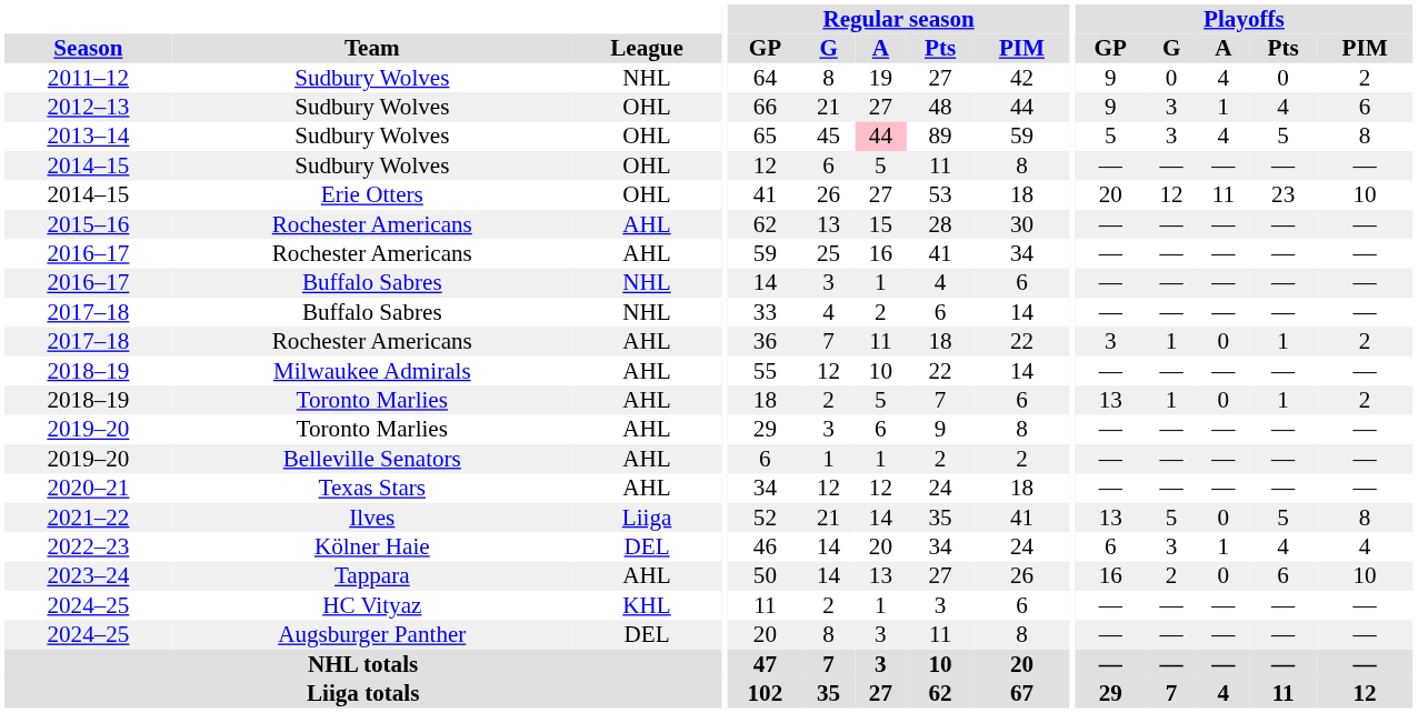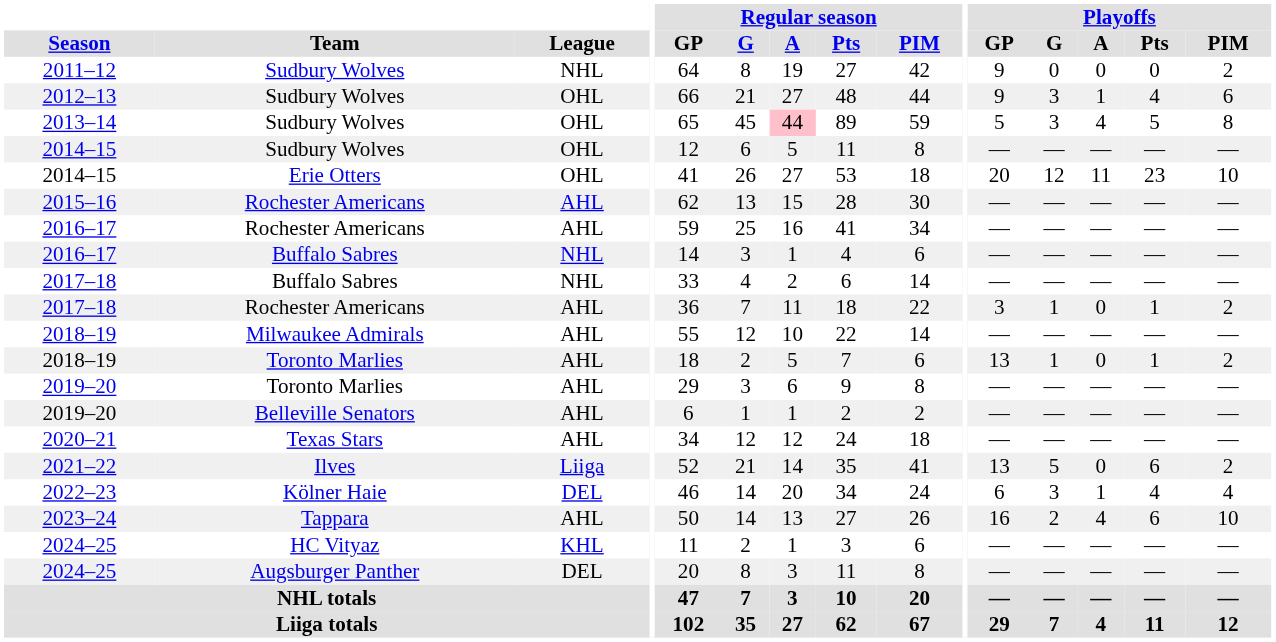 <table border="0" cellpadding="1" cellspacing="0" style="text-align:center; width:60em">
 <tr bgcolor="#e0e0e0">
 <th colspan="3" bgcolor="#ffffff"></th>
 <th rowspan="101" bgcolor="#ffffff"></th>
 <th colspan="5"><a href='#'>Regular season</a></th>
 <th rowspan="101" bgcolor="#ffffff"></th>
 <th colspan="5"><a href='#'>Playoffs</a></th>
 </tr>
 <tr bgcolor="#e0e0e0">
 <th><a href='#'>Season</a></th>
 <th>Team</th>
 <th>League</th>
 <th>GP</th>
 <th><a href='#'>G</a></th>
 <th><a href='#'>A</a></th>
 <th><a href='#'>Pts</a></th>
 <th><a href='#'>PIM</a></th>
 <th>GP</th>
 <th>G</th>
 <th>A</th>
 <th>Pts</th>
 <th>PIM</th>
 </tr>
 <tr>
 <td><a href='#'>2011–12</a></td>
 <td><a href='#'>Sudbury Wolves</a></td>
 <td>NHL</td>
 <td>64</td>
 <td>8</td>
 <td>19</td>
 <td>27</td>
 <td>42</td>
 <td>9</td>
 <td>0</td>
-<td>4</td>
+<td>0</td>
 <td>0</td>
 <td>2</td>
 </tr>
 <tr bgcolor="#f0f0f0">
 <td><a href='#'>2012–13</a></td>
 <td>Sudbury Wolves</td>
 <td>OHL</td>
 <td>66</td>
 <td>21</td>
 <td>27</td>
 <td>48</td>
 <td>44</td>
 <td>9</td>
 <td>3</td>
 <td>1</td>
 <td>4</td>
 <td>6</td>
 </tr>
 <tr>
 <td><a href='#'>2013–14</a></td>
 <td>Sudbury Wolves</td>
 <td>OHL</td>
 <td>65</td>
 <td>45</td>
 <td style="background: pink;">44</td>
 <td>89</td>
 <td>59</td>
 <td>5</td>
 <td>3</td>
 <td>4</td>
 <td>5</td>
 <td>8</td>
 </tr>
 <tr bgcolor="#f0f0f0">
 <td><a href='#'>2014–15</a></td>
 <td>Sudbury Wolves</td>
 <td>OHL</td>
 <td>12</td>
 <td>6</td>
 <td>5</td>
 <td>11</td>
 <td>8</td>
 <td>—</td>
 <td>—</td>
 <td>—</td>
 <td>—</td>
 <td>—</td>
 </tr>
 <tr>
 <td>2014–15</td>
 <td><a href='#'>Erie Otters</a></td>
 <td>OHL</td>
 <td>41</td>
 <td>26</td>
 <td>27</td>
 <td>53</td>
 <td>18</td>
 <td>20</td>
 <td>12</td>
 <td>11</td>
 <td>23</td>
 <td>10</td>
 </tr>
 <tr bgcolor="#f0f0f0">
 <td><a href='#'>2015–16</a></td>
 <td><a href='#'>Rochester Americans</a></td>
 <td><a href='#'>AHL</a></td>
 <td>62</td>
 <td>13</td>
 <td>15</td>
 <td>28</td>
 <td>30</td>
 <td>—</td>
 <td>—</td>
 <td>—</td>
 <td>—</td>
 <td>—</td>
 </tr>
 <tr>
 <td><a href='#'>2016–17</a></td>
 <td>Rochester Americans</td>
 <td>AHL</td>
 <td>59</td>
 <td>25</td>
 <td>16</td>
 <td>41</td>
 <td>34</td>
 <td>—</td>
 <td>—</td>
 <td>—</td>
 <td>—</td>
 <td>—</td>
 </tr>
 <tr bgcolor="#f0f0f0">
 <td><a href='#'>2016–17</a></td>
 <td><a href='#'>Buffalo Sabres</a></td>
 <td><a href='#'>NHL</a></td>
 <td>14</td>
 <td>3</td>
 <td>1</td>
 <td>4</td>
 <td>6</td>
 <td>—</td>
 <td>—</td>
 <td>—</td>
 <td>—</td>
 <td>—</td>
 </tr>
 <tr>
 <td><a href='#'>2017–18</a></td>
 <td>Buffalo Sabres</td>
 <td>NHL</td>
 <td>33</td>
 <td>4</td>
 <td>2</td>
 <td>6</td>
 <td>14</td>
 <td>—</td>
 <td>—</td>
 <td>—</td>
 <td>—</td>
 <td>—</td>
 </tr>
 <tr bgcolor="#f0f0f0">
 <td><a href='#'>2017–18</a></td>
 <td>Rochester Americans</td>
 <td>AHL</td>
 <td>36</td>
 <td>7</td>
 <td>11</td>
 <td>18</td>
 <td>22</td>
 <td>3</td>
 <td>1</td>
 <td>0</td>
 <td>1</td>
 <td>2</td>
 </tr>
 <tr>
 <td><a href='#'>2018–19</a></td>
 <td><a href='#'>Milwaukee Admirals</a></td>
 <td>AHL</td>
 <td>55</td>
 <td>12</td>
 <td>10</td>
 <td>22</td>
 <td>14</td>
 <td>—</td>
 <td>—</td>
 <td>—</td>
 <td>—</td>
 <td>—</td>
 </tr>
 <tr bgcolor="#f0f0f0">
 <td>2018–19</td>
 <td><a href='#'>Toronto Marlies</a></td>
 <td>AHL</td>
 <td>18</td>
 <td>2</td>
 <td>5</td>
 <td>7</td>
 <td>6</td>
 <td>13</td>
 <td>1</td>
 <td>0</td>
 <td>1</td>
 <td>2</td>
 </tr>
 <tr>
 <td><a href='#'>2019–20</a></td>
 <td>Toronto Marlies</td>
 <td>AHL</td>
 <td>29</td>
 <td>3</td>
 <td>6</td>
 <td>9</td>
 <td>8</td>
 <td>—</td>
 <td>—</td>
 <td>—</td>
 <td>—</td>
 <td>—</td>
 </tr>
 <tr bgcolor="#f0f0f0">
 <td>2019–20</td>
 <td><a href='#'>Belleville Senators</a></td>
 <td>AHL</td>
 <td>6</td>
 <td>1</td>
 <td>1</td>
 <td>2</td>
 <td>2</td>
 <td>—</td>
 <td>—</td>
 <td>—</td>
 <td>—</td>
 <td>—</td>
 </tr>
 <tr>
 <td><a href='#'>2020–21</a></td>
 <td><a href='#'>Texas Stars</a></td>
 <td>AHL</td>
 <td>34</td>
 <td>12</td>
 <td>12</td>
 <td>24</td>
 <td>18</td>
 <td>—</td>
 <td>—</td>
 <td>—</td>
 <td>—</td>
 <td>—</td>
 </tr>
 <tr bgcolor="#f0f0f0">
 <td><a href='#'>2021–22</a></td>
 <td><a href='#'>Ilves</a></td>
 <td><a href='#'>Liiga</a></td>
 <td>52</td>
 <td>21</td>
 <td>14</td>
 <td>35</td>
 <td>41</td>
 <td>13</td>
 <td>5</td>
 <td>0</td>
-<td>5</td>
-<td>8</td>
+<td>6</td>
+<td>2</td>
 </tr>
 <tr>
 <td><a href='#'>2022–23</a></td>
 <td><a href='#'>Kölner Haie</a></td>
 <td><a href='#'>DEL</a></td>
 <td>46</td>
 <td>14</td>
 <td>20</td>
 <td>34</td>
 <td>24</td>
 <td>6</td>
 <td>3</td>
 <td>1</td>
 <td>4</td>
 <td>4</td>
 </tr>
 <tr bgcolor="#f0f0f0">
 <td><a href='#'>2023–24</a></td>
 <td><a href='#'>Tappara</a></td>
 <td>AHL</td>
 <td>50</td>
 <td>14</td>
 <td>13</td>
 <td>27</td>
 <td>26</td>
 <td>16</td>
 <td>2</td>
-<td>0</td>
+<td>4</td>
 <td>6</td>
 <td>10</td>
 </tr>
 <tr>
 <td><a href='#'>2024–25</a></td>
 <td><a href='#'>HC Vityaz</a></td>
 <td><a href='#'>KHL</a></td>
 <td>11</td>
 <td>2</td>
 <td>1</td>
 <td>3</td>
 <td>6</td>
 <td>—</td>
 <td>—</td>
 <td>—</td>
 <td>—</td>
 <td>—</td>
 </tr>
 <tr bgcolor="#f0f0f0">
 <td><a href='#'>2024–25</a></td>
 <td><a href='#'>Augsburger Panther</a></td>
 <td>DEL</td>
 <td>20</td>
 <td>8</td>
 <td>3</td>
 <td>11</td>
 <td>8</td>
 <td>—</td>
 <td>—</td>
 <td>—</td>
 <td>—</td>
 <td>—</td>
 </tr>
 <tr bgcolor="#e0e0e0">
 <th colspan="3">NHL totals</th>
 <th>47</th>
 <th>7</th>
 <th>3</th>
 <th>10</th>
 <th>20</th>
 <th>—</th>
 <th>—</th>
 <th>—</th>
 <th>—</th>
 <th>—</th>
 </tr>
 <tr bgcolor="#e0e0e0">
 <th colspan="3">Liiga totals</th>
 <th>102</th>
 <th>35</th>
 <th>27</th>
 <th>62</th>
 <th>67</th>
 <th>29</th>
 <th>7</th>
 <th>4</th>
 <th>11</th>
 <th>12</th>
 </tr>
 </table>
